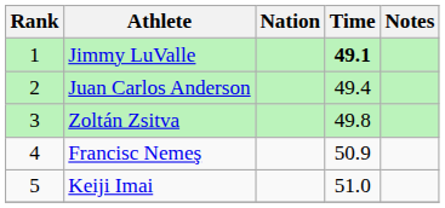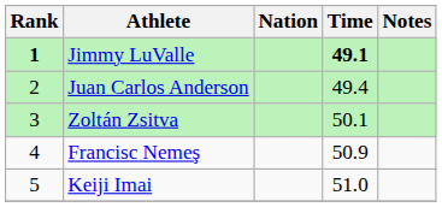 <table class="wikitable sortable" style="text-align:center">
 <tr>
 <th>Rank</th>
 <th>Athlete</th>
 <th>Nation</th>
 <th>Time</th>
 <th>Notes</th>
 </tr>
 <tr bgcolor=bbf3bb>
-<td>1</td>
+<td><strong>1</strong></td>
 <td align=left><a href='#'>Jimmy LuValle</a></td>
 <td align=left></td>
 <td><strong>49.1</strong></td>
 <td></td>
 </tr>
 <tr bgcolor=bbf3bb>
 <td>2</td>
 <td align=left><a href='#'>Juan Carlos Anderson</a></td>
 <td align=left></td>
 <td>49.4</td>
 <td></td>
 </tr>
 <tr bgcolor=bbf3bb>
 <td>3</td>
 <td align=left><a href='#'>Zoltán Zsitva</a></td>
 <td align=left></td>
-<td>49.8</td>
+<td>50.1</td>
 <td></td>
 </tr>
 <tr>
 <td>4</td>
 <td align=left><a href='#'>Francisc Nemeş</a></td>
 <td align=left></td>
 <td>50.9</td>
 <td></td>
 </tr>
 <tr>
 <td>5</td>
 <td align=left><a href='#'>Keiji Imai</a></td>
 <td align=left></td>
 <td>51.0</td>
 <td></td>
 </tr>
 <tr>
 </tr>
 </table>
